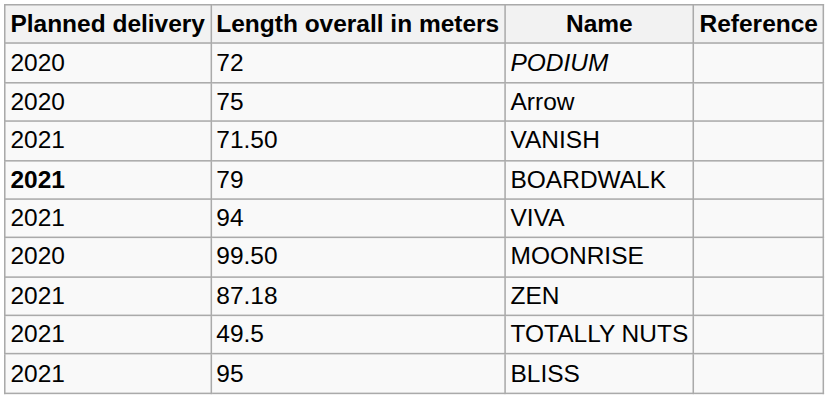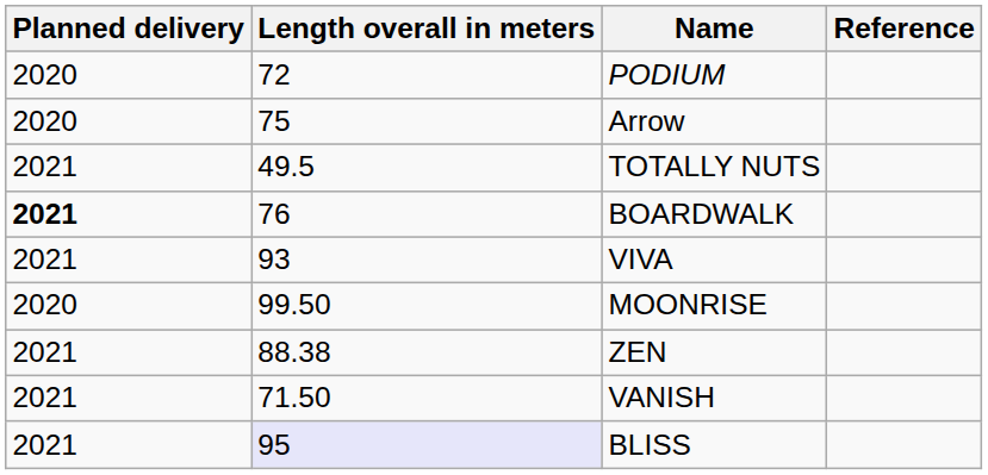 <table class="wikitable sortable">
 <tr>
 <th>Planned delivery</th>
 <th>Length overall in meters</th>
 <th>Name</th>
 <th>Reference</th>
 </tr>
 <tr>
 <td>2020</td>
 <td>72</td>
 <td><em>PODIUM</em></td>
 <td></td>
 </tr>
 <tr>
 <td>2020</td>
 <td>75</td>
 <td>Arrow</td>
 <td></td>
 </tr>
 <tr>
 <td>2021</td>
-<td>71.50</td>
-<td>VANISH</td>
+<td>49.5</td>
+<td>TOTALLY NUTS</td>
 <td></td>
 </tr>
 <tr>
 <td><strong>2021</strong></td>
-<td>79</td>
+<td>76</td>
 <td>BOARDWALK</td>
 <td></td>
 </tr>
 <tr>
 <td>2021</td>
-<td>94</td>
+<td>93</td>
 <td>VIVA</td>
 <td></td>
 </tr>
 <tr>
 <td>2020</td>
 <td>99.50</td>
 <td>MOONRISE</td>
 <td></td>
 </tr>
 <tr>
 <td>2021</td>
-<td>87.18</td>
+<td>88.38</td>
 <td>ZEN</td>
 <td></td>
 </tr>
 <tr>
 <td>2021</td>
-<td>49.5</td>
-<td>TOTALLY NUTS</td>
+<td>71.50</td>
+<td>VANISH</td>
 <td></td>
 </tr>
 <tr>
 <td>2021</td>
-<td>95</td>
+<td style="background: lavender;">95</td>
 <td>BLISS</td>
 <td></td>
 </tr>
 </table>
